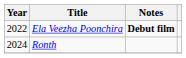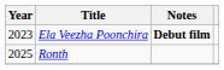 <table class="wikitable plainrowheaders sortable">
 <tr>
 <th>Year</th>
 <th>Title</th>
 <th>Notes</th>
 <th></th>
 </tr>
 <tr>
-<td>2022</td>
+<td>2023</td>
 <td><em><a href='#'>Ela Veezha Poonchira</a></em></td>
 <td><strong>Debut film</strong></td>
 <td></td>
 </tr>
 <tr>
-<td>2024</td>
+<td>2025</td>
 <td><em><a href='#'>Ronth</a></em></td>
 <td></td>
 <td></td>
 </tr>
 <tr>
 </tr>
 </table>
